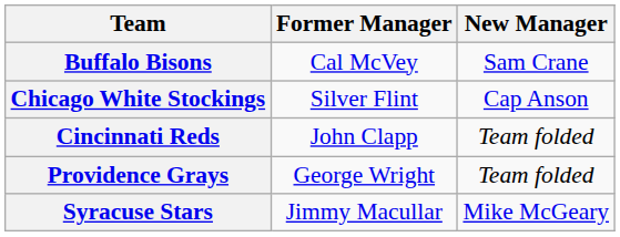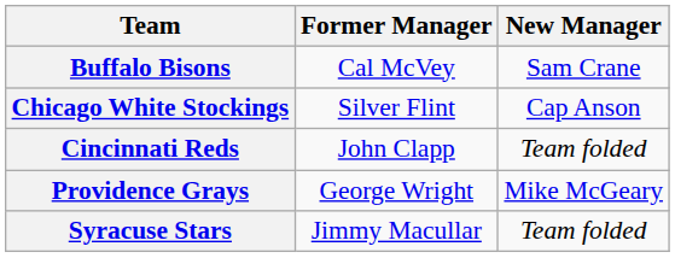 <table class="wikitable plainrowheaders" style="text-align:center;">
 <tr>
 <th scope="col">Team</th>
 <th scope="col">Former Manager</th>
 <th scope="col">New Manager</th>
 </tr>
 <tr>
 <th scope="row" style="text-align:center;"><a href='#'>Buffalo Bisons</a></th>
 <td><a href='#'>Cal McVey</a></td>
 <td><a href='#'>Sam Crane</a></td>
 </tr>
 <tr>
 <th scope="row" style="text-align:center;"><a href='#'>Chicago White Stockings</a></th>
 <td><a href='#'>Silver Flint</a></td>
 <td><a href='#'>Cap Anson</a></td>
 </tr>
 <tr>
 <th scope="row" style="text-align:center;"><a href='#'>Cincinnati Reds</a></th>
 <td><a href='#'>John Clapp</a></td>
 <td><em>Team folded</em></td>
 </tr>
 <tr>
 <th scope="row" style="text-align:center;"><a href='#'>Providence Grays</a></th>
 <td><a href='#'>George Wright</a></td>
-<td><em>Team folded</em></td>
+<td><a href='#'>Mike McGeary</a></td>
 </tr>
 <tr>
 <th scope="row" style="text-align:center;"><a href='#'>Syracuse Stars</a></th>
 <td><a href='#'>Jimmy Macullar</a></td>
-<td><a href='#'>Mike McGeary</a></td>
+<td><em>Team folded</em></td>
 </tr>
 </table>
